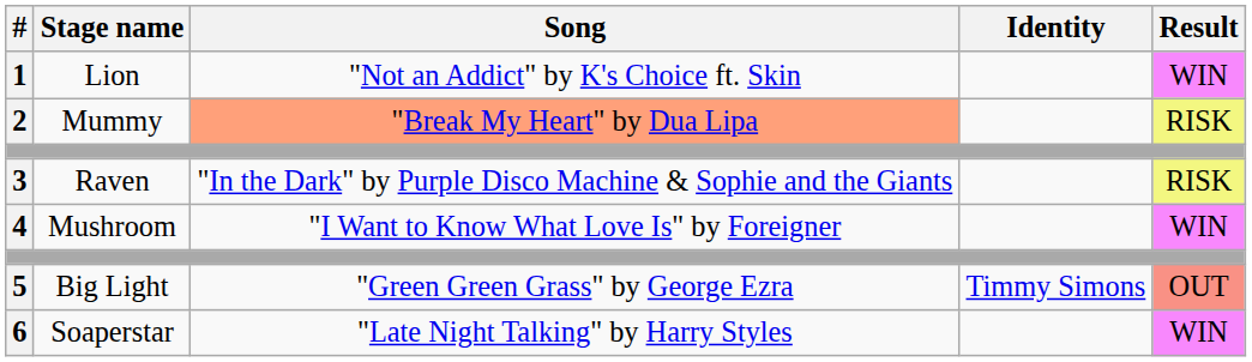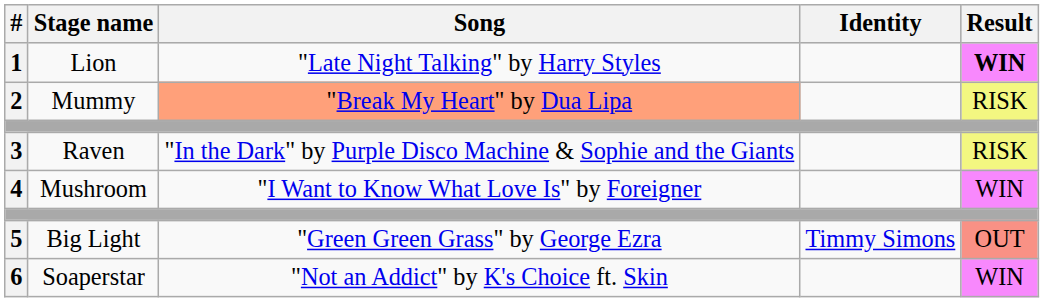 <table class="wikitable plainrowheaders" style="text-align: center;">
 <tr>
 <th>#</th>
 <th>Stage name</th>
 <th>Song</th>
 <th>Identity</th>
 <th>Result</th>
 </tr>
 <tr>
 <th>1</th>
 <td>Lion</td>
-<td>"<a href='#'>Not an Addict</a>" by <a href='#'>K's Choice</a> ft. <a href='#'>Skin</a></td>
+<td>"<a href='#'>Late Night Talking</a>" by <a href='#'>Harry Styles</a></td>
 <td></td>
-<td bgcolor=#F888FD>WIN</td>
+<td bgcolor=#F888FD><strong>WIN</strong></td>
 </tr>
 <tr>
 <th>2</th>
 <td>Mummy</td>
 <td style="background: lightsalmon;">"<a href='#'>Break My Heart</a>" by <a href='#'>Dua Lipa</a></td>
 <td></td>
 <td bgcolor=#F3F781>RISK</td>
 </tr>
 <tr>
 <td colspan="5" style="background:darkgray"></td>
 </tr>
 <tr>
 <th>3</th>
 <td>Raven</td>
 <td>"<a href='#'>In the Dark</a>" by <a href='#'>Purple Disco Machine</a> & <a href='#'>Sophie and the Giants</a></td>
 <td></td>
 <td bgcolor=#F3F781>RISK</td>
 </tr>
 <tr>
 <th>4</th>
 <td>Mushroom</td>
 <td>"<a href='#'>I Want to Know What Love Is</a>" by <a href='#'>Foreigner</a></td>
 <td></td>
 <td bgcolor=#F888FD>WIN</td>
 </tr>
 <tr>
 <td colspan="5" style="background:darkgray"></td>
 </tr>
 <tr>
 <th>5</th>
 <td>Big Light</td>
 <td>"<a href='#'>Green Green Grass</a>" by <a href='#'>George Ezra</a></td>
 <td><a href='#'>Timmy Simons</a></td>
 <td bgcolor="#F99185">OUT</td>
 </tr>
 <tr>
 <th>6</th>
 <td>Soaperstar</td>
-<td>"<a href='#'>Late Night Talking</a>" by <a href='#'>Harry Styles</a></td>
+<td>"<a href='#'>Not an Addict</a>" by <a href='#'>K's Choice</a> ft. <a href='#'>Skin</a></td>
 <td></td>
 <td bgcolor=#F888FD>WIN</td>
 </tr>
 </table>
